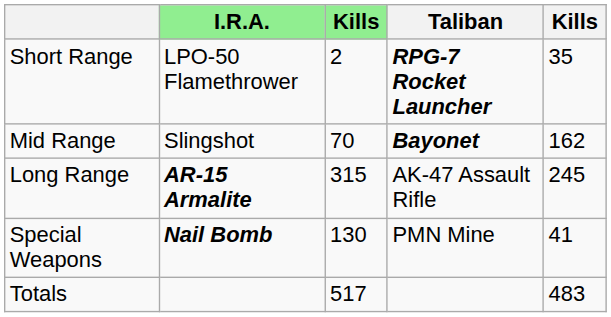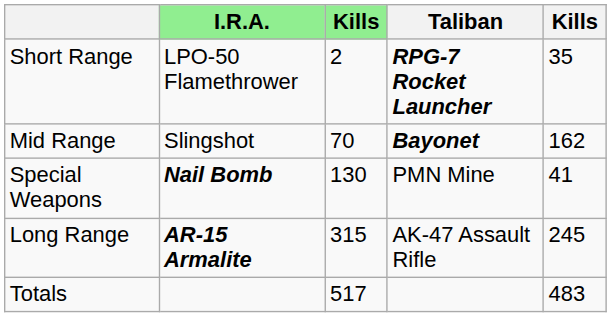 <table class="wikitable" style="text-align:left; width:440px; height:200px">
 <tr valign="top">
 <th style="width:120px;"></th>
 <th style="width:120px; background:lightgreen;">I.R.A.</th>
 <th style="width:40px; background:lightgreen;">Kills</th>
 <th style="width:120px;">Taliban</th>
 <th style="width:40px;">Kills</th>
 </tr>
 <tr valign="top">
 <td>Short Range</td>
 <td>LPO-50 Flamethrower</td>
 <td>2</td>
 <td><strong><em>RPG-7 Rocket Launcher</em></strong></td>
 <td>35</td>
 </tr>
 <tr valign="top">
 <td>Mid Range</td>
 <td>Slingshot</td>
 <td>70</td>
 <td><strong><em>Bayonet</em></strong></td>
 <td>162</td>
 </tr>
 <tr valign="top">
+<td>Special Weapons</td>
+<td><strong><em>Nail Bomb</em></strong></td>
+<td>130</td>
+<td>PMN Mine</td>
+<td>41</td>
+</tr>
+<tr valign="top">
 <td>Long Range</td>
 <td><strong><em>AR-15 Armalite</em></strong></td>
 <td>315</td>
 <td>AK-47 Assault Rifle</td>
 <td>245</td>
-</tr>
-<tr valign="top">
-<td>Special Weapons</td>
-<td><strong><em>Nail Bomb</em></strong></td>
-<td>130</td>
-<td>PMN Mine</td>
-<td>41</td>
 </tr>
 <tr valign="top">
 <td>Totals</td>
 <td></td>
 <td>517</td>
 <td></td>
 <td>483</td>
 </tr>
 </table>
